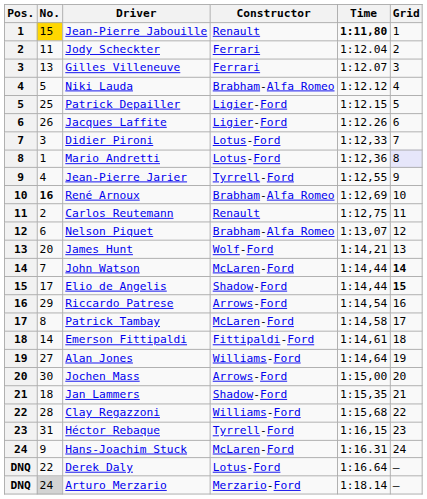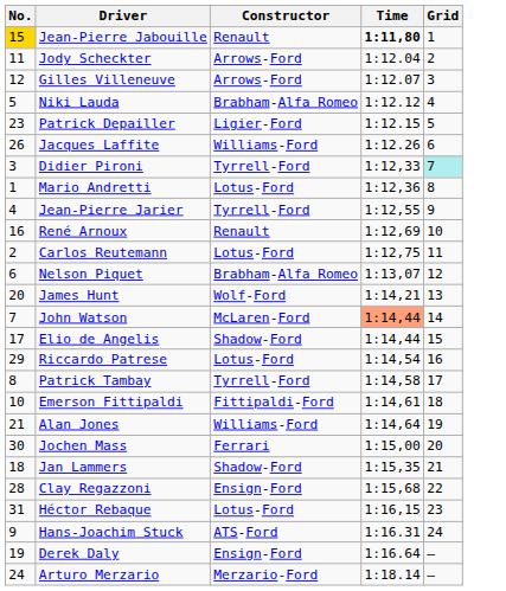 <table class="wikitable sortable" style="font-size:95%;">
 <tr>
-<th>Pos.</th>
 <th>No.</th>
 <th>Driver</th>
 <th>Constructor</th>
 <th>Time</th>
 <th>Grid</th>
 </tr>
 <tr>
-<th>1</th>
 <td style="background: gold;">15</td>
 <td> <a href='#'>Jean-Pierre Jabouille</a></td>
 <td><a href='#'>Renault</a></td>
 <td><strong>1:11,80</strong></td>
 <td>1</td>
 </tr>
 <tr>
-<th>2</th>
 <td>11</td>
 <td> <a href='#'>Jody Scheckter</a></td>
-<td><a href='#'>Ferrari</a></td>
+<td><a href='#'>Arrows</a>-<a href='#'>Ford</a></td>
 <td>1:12.04</td>
 <td>2</td>
 </tr>
 <tr>
-<th>3</th>
-<td>13</td>
+<td>12</td>
 <td> <a href='#'>Gilles Villeneuve</a></td>
-<td><a href='#'>Ferrari</a></td>
+<td><a href='#'>Arrows</a>-<a href='#'>Ford</a></td>
 <td>1:12.07</td>
 <td>3</td>
 </tr>
 <tr>
-<th>4</th>
 <td>5</td>
 <td> <a href='#'>Niki Lauda</a></td>
 <td><a href='#'>Brabham</a>-<a href='#'>Alfa Romeo</a></td>
 <td>1:12.12</td>
 <td>4</td>
 </tr>
 <tr>
-<th>5</th>
-<td>25</td>
+<td>23</td>
 <td> <a href='#'>Patrick Depailler</a></td>
 <td><a href='#'>Ligier</a>-<a href='#'>Ford</a></td>
 <td>1:12.15</td>
 <td>5</td>
 </tr>
 <tr>
-<th>6</th>
 <td>26</td>
 <td> <a href='#'>Jacques Laffite</a></td>
-<td><a href='#'>Ligier</a>-<a href='#'>Ford</a></td>
+<td><a href='#'>Williams</a>-<a href='#'>Ford</a></td>
 <td>1:12.26</td>
 <td>6</td>
 </tr>
 <tr>
-<th>7</th>
 <td>3</td>
 <td> <a href='#'>Didier Pironi</a></td>
-<td><a href='#'>Lotus</a>-<a href='#'>Ford</a></td>
+<td><a href='#'>Tyrrell</a>-<a href='#'>Ford</a></td>
 <td>1:12,33</td>
-<td>7</td>
+<td style="background: paleturquoise;">7</td>
 </tr>
 <tr>
-<th>8</th>
 <td>1</td>
 <td> <a href='#'>Mario Andretti</a></td>
 <td><a href='#'>Lotus</a>-<a href='#'>Ford</a></td>
 <td>1:12,36</td>
-<td style="background: lavender;">8</td>
+<td>8</td>
 </tr>
 <tr>
-<th>9</th>
 <td>4</td>
 <td> <a href='#'>Jean-Pierre Jarier</a></td>
 <td><a href='#'>Tyrrell</a>-<a href='#'>Ford</a></td>
 <td>1:12,55</td>
 <td>9</td>
 </tr>
 <tr>
-<th>10</th>
-<td><strong>16</strong></td>
+<td>16</td>
 <td> <a href='#'>René Arnoux</a></td>
-<td><a href='#'>Brabham</a>-<a href='#'>Alfa Romeo</a></td>
+<td><a href='#'>Renault</a></td>
 <td>1:12,69</td>
 <td>10</td>
 </tr>
 <tr>
-<th>11</th>
 <td>2</td>
 <td> <a href='#'>Carlos Reutemann</a></td>
-<td><a href='#'>Renault</a></td>
+<td><a href='#'>Lotus</a>-<a href='#'>Ford</a></td>
 <td>1:12,75</td>
 <td>11</td>
 </tr>
 <tr>
-<th>12</th>
 <td>6</td>
 <td> <a href='#'>Nelson Piquet</a></td>
 <td><a href='#'>Brabham</a>-<a href='#'>Alfa Romeo</a></td>
 <td>1:13,07</td>
 <td>12</td>
 </tr>
 <tr>
-<th>13</th>
 <td>20</td>
 <td> <a href='#'>James Hunt</a></td>
 <td><a href='#'>Wolf</a>-<a href='#'>Ford</a></td>
 <td>1:14,21</td>
 <td>13</td>
 </tr>
 <tr>
-<th>14</th>
 <td>7</td>
 <td> <a href='#'>John Watson</a></td>
 <td><a href='#'>McLaren</a>-<a href='#'>Ford</a></td>
-<td>1:14,44</td>
-<td><strong>14</strong></td>
+<td style="background: lightsalmon;">1:14,44</td>
+<td>14</td>
 </tr>
 <tr>
-<th>15</th>
 <td>17</td>
 <td> <a href='#'>Elio de Angelis</a></td>
 <td><a href='#'>Shadow</a>-<a href='#'>Ford</a></td>
 <td>1:14,44</td>
-<td><strong>15</strong></td>
+<td>15</td>
 </tr>
 <tr>
-<th>16</th>
 <td>29</td>
 <td> <a href='#'>Riccardo Patrese</a></td>
-<td><a href='#'>Arrows</a>-<a href='#'>Ford</a></td>
+<td><a href='#'>Lotus</a>-<a href='#'>Ford</a></td>
 <td>1:14,54</td>
 <td>16</td>
 </tr>
 <tr>
-<th>17</th>
 <td>8</td>
 <td> <a href='#'>Patrick Tambay</a></td>
-<td><a href='#'>McLaren</a>-<a href='#'>Ford</a></td>
+<td><a href='#'>Tyrrell</a>-<a href='#'>Ford</a></td>
 <td>1:14,58</td>
 <td>17</td>
 </tr>
 <tr>
-<th>18</th>
-<td>14</td>
+<td>10</td>
 <td> <a href='#'>Emerson Fittipaldi</a></td>
 <td><a href='#'>Fittipaldi</a>-<a href='#'>Ford</a></td>
 <td>1:14,61</td>
 <td>18</td>
 </tr>
 <tr>
-<th>19</th>
-<td>27</td>
+<td>21</td>
 <td> <a href='#'>Alan Jones</a></td>
 <td><a href='#'>Williams</a>-<a href='#'>Ford</a></td>
 <td>1:14,64</td>
 <td>19</td>
 </tr>
 <tr>
-<th>20</th>
 <td>30</td>
 <td> <a href='#'>Jochen Mass</a></td>
-<td><a href='#'>Arrows</a>-<a href='#'>Ford</a></td>
+<td><a href='#'>Ferrari</a></td>
 <td>1:15,00</td>
 <td>20</td>
 </tr>
 <tr>
-<th>21</th>
 <td>18</td>
 <td> <a href='#'>Jan Lammers</a></td>
 <td><a href='#'>Shadow</a>-<a href='#'>Ford</a></td>
 <td>1:15,35</td>
 <td>21</td>
 </tr>
 <tr>
-<th>22</th>
 <td>28</td>
 <td> <a href='#'>Clay Regazzoni</a></td>
-<td><a href='#'>Williams</a>-<a href='#'>Ford</a></td>
+<td><a href='#'>Ensign</a>-<a href='#'>Ford</a></td>
 <td>1:15,68</td>
 <td>22</td>
 </tr>
 <tr>
-<th>23</th>
 <td>31</td>
 <td> <a href='#'>Héctor Rebaque</a></td>
-<td><a href='#'>Tyrrell</a>-<a href='#'>Ford</a></td>
+<td><a href='#'>Lotus</a>-<a href='#'>Ford</a></td>
 <td>1:16,15</td>
 <td>23</td>
 </tr>
 <tr>
-<th>24</th>
 <td>9</td>
 <td> <a href='#'>Hans-Joachim Stuck</a></td>
-<td><a href='#'>McLaren</a>-<a href='#'>Ford</a></td>
+<td><a href='#'>ATS</a>-<a href='#'>Ford</a></td>
 <td>1:16.31</td>
 <td>24</td>
 </tr>
 <tr>
-<th>DNQ</th>
-<td>22</td>
+<td>19</td>
 <td> <a href='#'>Derek Daly</a></td>
-<td><a href='#'>Lotus</a>-<a href='#'>Ford</a></td>
+<td><a href='#'>Ensign</a>-<a href='#'>Ford</a></td>
 <td>1:16.64</td>
 <td>—</td>
 </tr>
 <tr>
-<th>DNQ</th>
-<td style="background: lightgrey;">24</td>
+<td>24</td>
 <td> <a href='#'>Arturo Merzario</a></td>
 <td><a href='#'>Merzario</a>-<a href='#'>Ford</a></td>
 <td>1:18.14</td>
 <td>—</td>
 </tr>
 </table>
